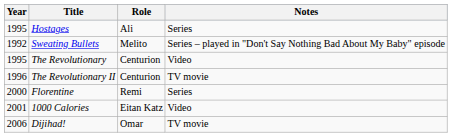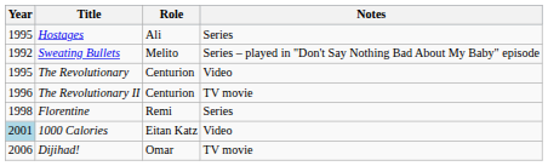 <table class="wikitable">
 <tr style="background:#b0c4de; text-align:center;">
 <th>Year</th>
 <th>Title</th>
 <th>Role</th>
 <th>Notes</th>
 </tr>
 <tr>
 <td>1995</td>
 <td><em><a href='#'>Hostages</a></em></td>
 <td>Ali</td>
 <td>Series</td>
 </tr>
 <tr>
 <td>1992</td>
 <td><em><a href='#'>Sweating Bullets</a></em></td>
 <td>Melito</td>
 <td>Series – played in "Don't Say Nothing Bad About My Baby" episode</td>
 </tr>
 <tr>
 <td>1995</td>
 <td><em>The Revolutionary</em></td>
 <td>Centurion</td>
 <td>Video</td>
 </tr>
 <tr>
 <td>1996</td>
 <td><em>The Revolutionary II</em></td>
 <td>Centurion</td>
 <td>TV movie</td>
 </tr>
 <tr>
-<td>2000</td>
+<td>1998</td>
 <td><em>Florentine</em></td>
 <td>Remi</td>
 <td>Series</td>
 </tr>
 <tr>
-<td>2001</td>
+<td style="background: lightblue;">2001</td>
 <td><em>1000 Calories</em></td>
 <td>Eitan Katz</td>
 <td>Video</td>
 </tr>
 <tr>
 <td>2006</td>
 <td><em>Dijihad!</em></td>
 <td>Omar</td>
 <td>TV movie</td>
 </tr>
 </table>
